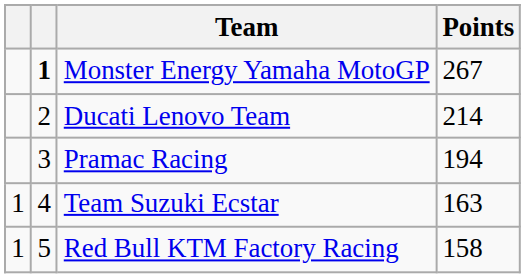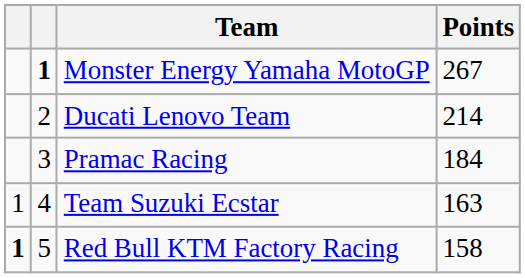 <table class="wikitable" style="font-size: 85%;">
 <tr>
 <th></th>
 <th></th>
 <th>Team</th>
 <th>Points</th>
 </tr>
 <tr>
 <td></td>
 <td align=center><strong>1</strong></td>
 <td> <a href='#'>Monster Energy Yamaha MotoGP</a></td>
 <td align=left>267</td>
 </tr>
 <tr>
 <td></td>
 <td align=center>2</td>
 <td> <a href='#'>Ducati Lenovo Team</a></td>
 <td align=left>214</td>
 </tr>
 <tr>
 <td></td>
 <td align=center>3</td>
 <td> <a href='#'>Pramac Racing</a></td>
-<td align=left>194</td>
+<td align=left>184</td>
 </tr>
 <tr>
 <td> 1</td>
 <td align=center>4</td>
 <td> <a href='#'>Team Suzuki Ecstar</a></td>
 <td align=left>163</td>
 </tr>
 <tr>
-<td> 1</td>
+<td><strong> 1</strong></td>
 <td align=center>5</td>
 <td> <a href='#'>Red Bull KTM Factory Racing</a></td>
 <td align=left>158</td>
 </tr>
 </table>
